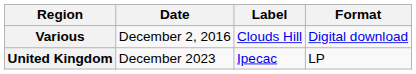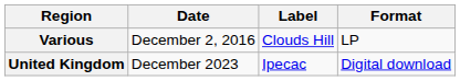 <table class="wikitable plainrowheaders">
 <tr>
 <th>Region</th>
 <th>Date</th>
 <th>Label</th>
 <th>Format</th>
 </tr>
 <tr>
 <th scope="row">Various</th>
 <td>December 2, 2016</td>
 <td><a href='#'>Clouds Hill</a></td>
-<td><a href='#'>Digital download</a></td>
+<td>LP</td>
 </tr>
 <tr>
 <th scope="row">United Kingdom</th>
 <td>December 2023</td>
 <td><a href='#'>Ipecac</a></td>
-<td>LP</td>
+<td><a href='#'>Digital download</a></td>
 </tr>
 </table>
